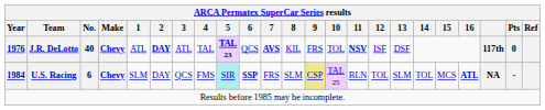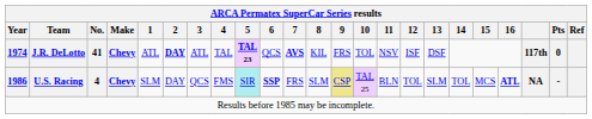 <table class="wikitable" style="text-align:center; font-size:75%">
 <tr>
 <th colspan=45><a href='#'>ARCA Permatex SuperCar Series</a> results</th>
 </tr>
 <tr>
 <th>Year</th>
 <th>Team</th>
 <th>No.</th>
 <th>Make</th>
 <th>1</th>
 <th>2</th>
 <th>3</th>
 <th>4</th>
 <th>5</th>
 <th>6</th>
 <th>7</th>
 <th>8</th>
 <th>9</th>
 <th>10</th>
 <th>11</th>
 <th>12</th>
 <th>13</th>
 <th>14</th>
 <th>15</th>
 <th>16</th>
 <th></th>
 <th>Pts</th>
 <th>Ref</th>
 </tr>
 <tr>
-<th><a href='#'>1976</a></th>
+<th><a href='#'>1974</a></th>
 <th><a href='#'>J.R. DeLotto</a></th>
-<th>40</th>
+<th>41</th>
 <th><a href='#'>Chevy</a></th>
 <td><a href='#'>ATL</a></td>
 <td><strong><a href='#'>DAY</a></strong></td>
 <td><a href='#'>ATL</a></td>
 <td><a href='#'>TAL</a></td>
 <td style="background:#EFCFFF;"><strong><a href='#'>TAL</a><br><small>23</small></strong></td>
 <td><a href='#'>QCS</a></td>
 <td><strong><a href='#'>AVS</a></strong></td>
 <td><a href='#'>KIL</a></td>
 <td><a href='#'>FRS</a></td>
 <td><a href='#'>TOL</a></td>
-<td><strong><a href='#'>NSV</a></strong></td>
+<td><a href='#'>NSV</a></td>
 <td><a href='#'>ISF</a></td>
 <td><a href='#'>DSF</a></td>
 <td colspan=3></td>
 <th>117th</th>
 <th>0</th>
 <th></th>
 </tr>
 <tr>
-<th><a href='#'>1984</a></th>
+<th><a href='#'>1986</a></th>
 <th><a href='#'>U.S. Racing</a></th>
-<th>6</th>
+<th>4</th>
 <th><a href='#'>Chevy</a></th>
 <td><a href='#'>SLM</a></td>
 <td><a href='#'>DAY</a></td>
 <td><a href='#'>QCS</a></td>
 <td><a href='#'>FMS</a></td>
 <td style="background: paleturquoise;"><a href='#'>SIR</a></td>
 <td><strong><a href='#'>SSP</a></strong></td>
 <td><a href='#'>FRS</a></td>
 <td><a href='#'>SLM</a></td>
 <td style="background: khaki;"><a href='#'>CSP</a></td>
 <td style="background:#EFCFFF;"><a href='#'>TAL</a><br><small>25</small></td>
 <td><a href='#'>BLN</a></td>
 <td><a href='#'>TOL</a></td>
 <td><a href='#'>SLM</a></td>
 <td><a href='#'>TOL</a></td>
 <td><a href='#'>MCS</a></td>
 <td><strong><a href='#'>ATL</a></strong></td>
 <th>NA</th>
 <th>-</th>
 <th></th>
 </tr>
 <tr>
 <td colspan=23>Results before 1985 may be incomplete.</td>
 </tr>
 </table>
